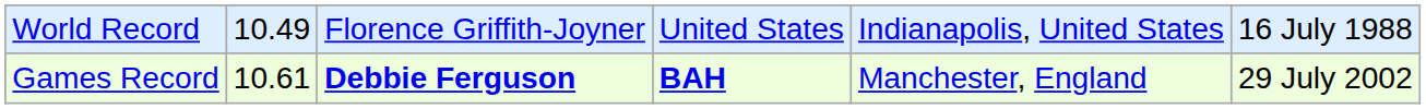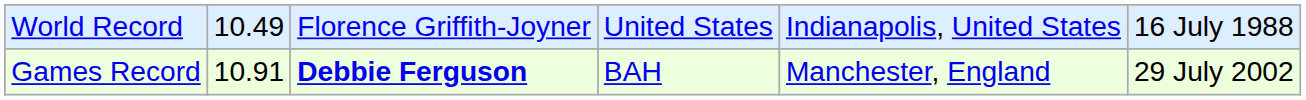 <table class="wikitable">
 <tr bgcolor = "ddeeff">
 <td><a href='#'>World Record</a></td>
 <td>10.49</td>
 <td><a href='#'>Florence Griffith-Joyner</a></td>
 <td><a href='#'>United States</a></td>
 <td><a href='#'>Indianapolis</a>, <a href='#'>United States</a></td>
 <td>16 July 1988</td>
 </tr>
 <tr bgcolor = "eeffdd">
 <td><a href='#'>Games Record</a></td>
-<td>10.61</td>
+<td>10.91</td>
 <td><strong><a href='#'>Debbie Ferguson</a></strong></td>
-<td><strong><a href='#'>BAH</a></strong></td>
+<td><a href='#'>BAH</a></td>
 <td><a href='#'>Manchester</a>, <a href='#'>England</a></td>
 <td>29 July 2002</td>
 </tr>
 </table>
